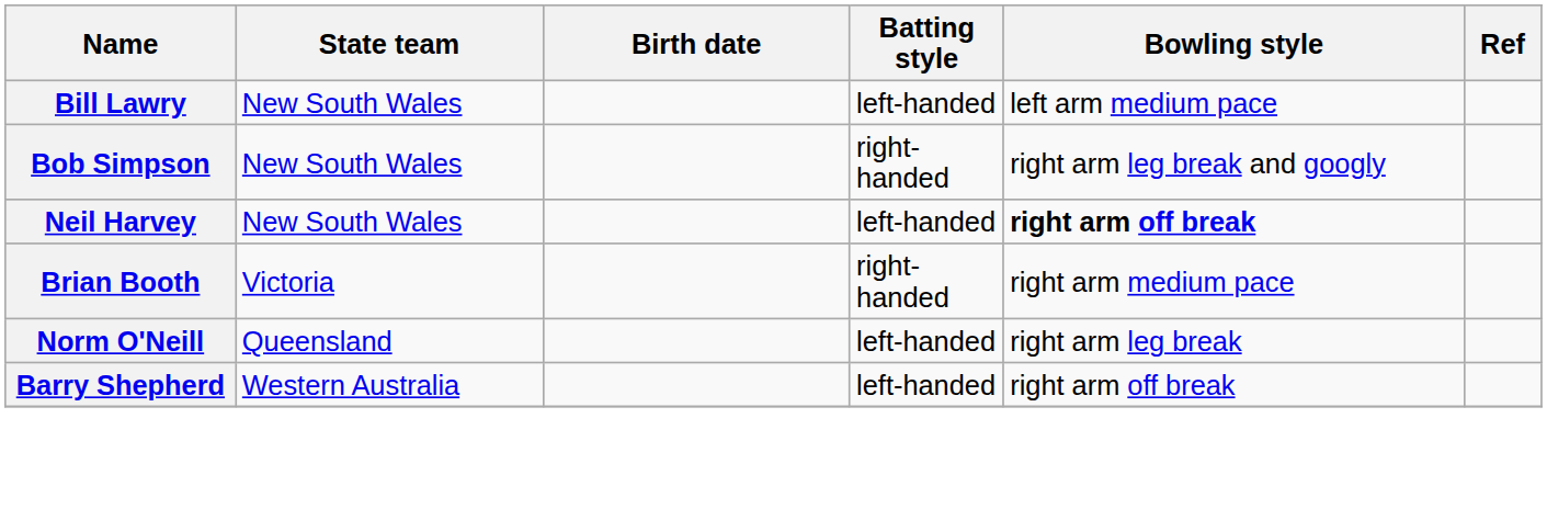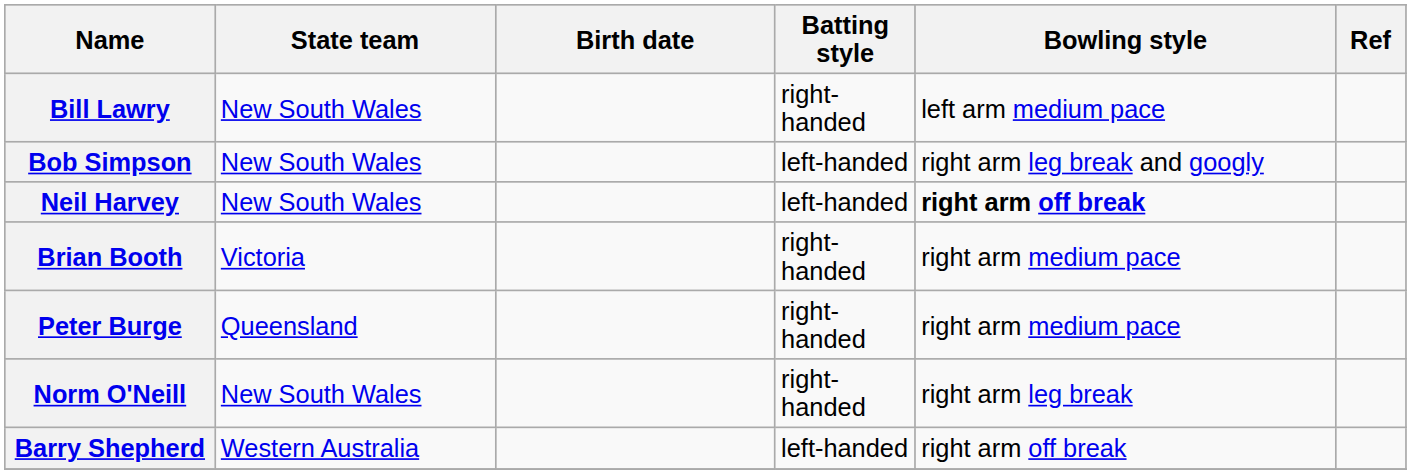 <table class="wikitable plainrowheaders" style="font-size:95%; width:95%;">
 <tr>
 <th scope="col" width="15%">Name</th>
 <th scope="col" width="20%">State team</th>
 <th scope="col" width="20%">Birth date</th>
 <th scope="col" width="10%">Batting style</th>
 <th scope="col" width="30%">Bowling style</th>
 <th scope="col" width="5%">Ref</th>
 </tr>
 <tr>
 <th scope="row"><a href='#'>Bill Lawry</a></th>
 <td><a href='#'>New South Wales</a></td>
 <td></td>
-<td>left-handed</td>
+<td>right-handed</td>
 <td>left arm <a href='#'>medium pace</a></td>
 <td></td>
 </tr>
 <tr>
 <th scope="row"><a href='#'>Bob Simpson</a></th>
 <td><a href='#'>New South Wales</a></td>
 <td></td>
-<td>right-handed</td>
+<td>left-handed</td>
 <td>right arm <a href='#'>leg break</a> and <a href='#'>googly</a></td>
 <td></td>
 </tr>
 <tr>
 <th scope="row"><a href='#'>Neil Harvey</a></th>
 <td><a href='#'>New South Wales</a></td>
 <td></td>
 <td>left-handed</td>
 <td><strong>right arm <a href='#'>off break</a></strong></td>
 <td></td>
 </tr>
 <tr>
 <th scope="row"><a href='#'>Brian Booth</a></th>
 <td><a href='#'>Victoria</a></td>
 <td></td>
 <td>right-handed</td>
 <td>right arm <a href='#'>medium pace</a></td>
 <td></td>
 </tr>
 <tr>
-<th scope="row"><a href='#'>Norm O'Neill</a></th>
+<th scope="row"><a href='#'>Peter Burge</a></th>
 <td><a href='#'>Queensland</a></td>
 <td></td>
-<td>left-handed</td>
+<td>right-handed</td>
+<td>right arm <a href='#'>medium pace</a></td>
+<td></td>
+</tr>
+<tr>
+<th scope="row"><a href='#'>Norm O'Neill</a></th>
+<td><a href='#'>New South Wales</a></td>
+<td></td>
+<td>right-handed</td>
 <td>right arm <a href='#'>leg break</a></td>
 <td></td>
 </tr>
 <tr>
 <th scope="row"><a href='#'>Barry Shepherd</a></th>
 <td><a href='#'>Western Australia</a></td>
 <td></td>
 <td>left-handed</td>
 <td>right arm <a href='#'>off break</a></td>
 <td></td>
 </tr>
 <tr>
 </tr>
 </table>
